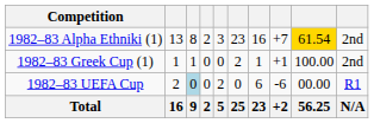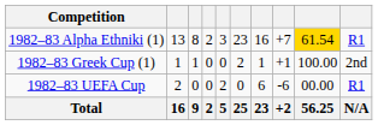 <table class="wikitable" style="text-align:center">
 <tr>
 <th>Competition</th>
 <th></th>
 <th></th>
 <th></th>
 <th></th>
 <th></th>
 <th></th>
 <th></th>
 <th></th>
 <th></th>
 </tr>
 <tr>
 <td><a href='#'>1982–83 Alpha Ethniki</a> (1)</td>
 <td>13</td>
 <td>8</td>
 <td>2</td>
 <td>3</td>
 <td>23</td>
 <td>16</td>
 <td>+7</td>
 <td style="background: gold;">61.54</td>
-<td>2nd</td>
+<td><a href='#'>R1</a></td>
 </tr>
 <tr>
 <td><a href='#'>1982–83 Greek Cup</a> (1)</td>
 <td>1</td>
 <td>1</td>
 <td>0</td>
 <td>0</td>
 <td>2</td>
 <td>1</td>
 <td>+1</td>
 <td>100.00</td>
 <td>2nd</td>
 </tr>
 <tr>
 <td><a href='#'>1982–83 UEFA Cup</a></td>
 <td>2</td>
-<td style="background: lightblue;">0</td>
+<td>0</td>
 <td>0</td>
 <td>2</td>
 <td>0</td>
 <td>6</td>
 <td>-6</td>
 <td>00.00</td>
 <td><a href='#'>R1</a></td>
 </tr>
 <tr>
 <th>Total</th>
 <th>16</th>
 <th>9</th>
 <th>2</th>
 <th>5</th>
 <th>25</th>
 <th>23</th>
 <th>+2</th>
 <th>56.25</th>
 <th>N/A</th>
 </tr>
 </table>
